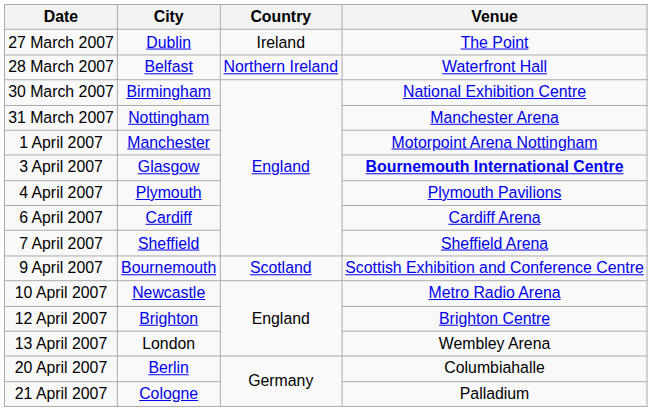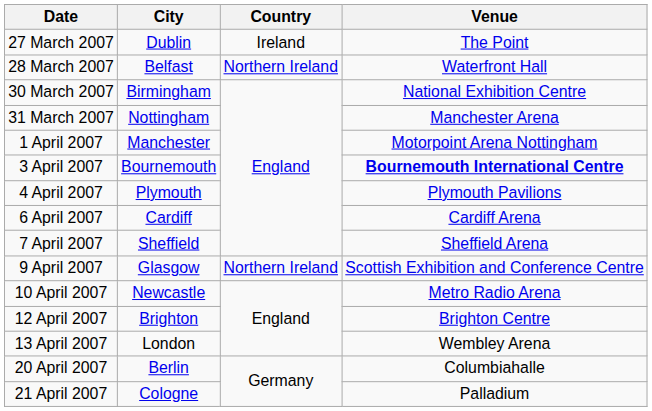 <table class="wikitable" style="text-align:center;">
 <tr>
 <th>Date</th>
 <th>City</th>
 <th>Country</th>
 <th>Venue</th>
 </tr>
 <tr>
 <td>27 March 2007</td>
 <td><a href='#'>Dublin</a></td>
 <td>Ireland</td>
 <td><a href='#'>The Point</a></td>
 </tr>
 <tr>
 <td>28 March 2007</td>
 <td><a href='#'>Belfast</a></td>
 <td><a href='#'>Northern Ireland</a></td>
 <td><a href='#'>Waterfront Hall</a></td>
 </tr>
 <tr>
 <td>30 March 2007</td>
 <td><a href='#'>Birmingham</a></td>
 <td rowspan="7"><a href='#'>England</a></td>
 <td><a href='#'>National Exhibition Centre</a></td>
 </tr>
 <tr>
 <td>31 March 2007</td>
 <td><a href='#'>Nottingham</a></td>
 <td><a href='#'>Manchester Arena</a></td>
 </tr>
 <tr>
 <td>1 April 2007</td>
 <td><a href='#'>Manchester</a></td>
 <td><a href='#'>Motorpoint Arena Nottingham</a></td>
 </tr>
 <tr>
 <td>3 April 2007</td>
-<td><a href='#'>Glasgow</a></td>
+<td><a href='#'>Bournemouth</a></td>
 <td><strong><a href='#'>Bournemouth International Centre</a></strong></td>
 </tr>
 <tr>
 <td>4 April 2007</td>
 <td><a href='#'>Plymouth</a></td>
 <td><a href='#'>Plymouth Pavilions</a></td>
 </tr>
 <tr>
 <td>6 April 2007</td>
 <td><a href='#'>Cardiff</a></td>
 <td><a href='#'>Cardiff Arena</a></td>
 </tr>
 <tr>
 <td>7 April 2007</td>
 <td><a href='#'>Sheffield</a></td>
 <td><a href='#'>Sheffield Arena</a></td>
 </tr>
 <tr>
 <td>9 April 2007</td>
-<td><a href='#'>Bournemouth</a></td>
-<td><a href='#'>Scotland</a></td>
+<td><a href='#'>Glasgow</a></td>
+<td><a href='#'>Northern Ireland</a></td>
 <td><a href='#'>Scottish Exhibition and Conference Centre</a></td>
 </tr>
 <tr>
 <td>10 April 2007</td>
 <td><a href='#'>Newcastle</a></td>
 <td rowspan="3">England</td>
 <td><a href='#'>Metro Radio Arena</a></td>
 </tr>
 <tr>
 <td>12 April 2007</td>
 <td><a href='#'>Brighton</a></td>
 <td><a href='#'>Brighton Centre</a></td>
 </tr>
 <tr>
 <td>13 April 2007</td>
 <td>London</td>
 <td>Wembley Arena</td>
 </tr>
 <tr>
 <td>20 April 2007</td>
 <td><a href='#'>Berlin</a></td>
 <td rowspan="2">Germany</td>
 <td>Columbiahalle</td>
 </tr>
 <tr>
 <td>21 April 2007</td>
 <td><a href='#'>Cologne</a></td>
 <td>Palladium</td>
 </tr>
 </table>
